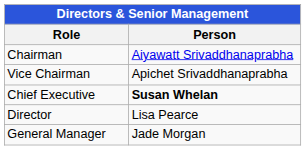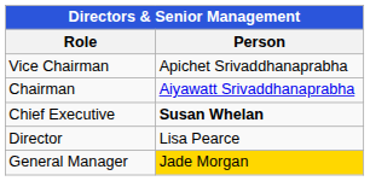 <table class="wikitable" style="text-align:left;">
 <tr>
 <th colspan=2 style="color:white; background:#2B55DB;">Directors & Senior Management</th>
 </tr>
 <tr>
 <th style="width:150px;">Role</th>
 <th style="width:210px;">Person</th>
 </tr>
 <tr>
+<td>Vice Chairman</td>
+<td> Apichet Srivaddhanaprabha</td>
+</tr>
+<tr>
 <td>Chairman</td>
 <td> <a href='#'>Aiyawatt Srivaddhanaprabha</a></td>
-</tr>
-<tr>
-<td>Vice Chairman</td>
-<td> Apichet Srivaddhanaprabha</td>
 </tr>
 <tr>
 <td>Chief Executive</td>
 <td><strong> Susan Whelan</strong></td>
 </tr>
 <tr>
 <td>Director</td>
 <td> Lisa Pearce</td>
 </tr>
 <tr>
 <td>General Manager</td>
-<td> Jade Morgan</td>
+<td style="background: gold;"> Jade Morgan</td>
 </tr>
 </table>
